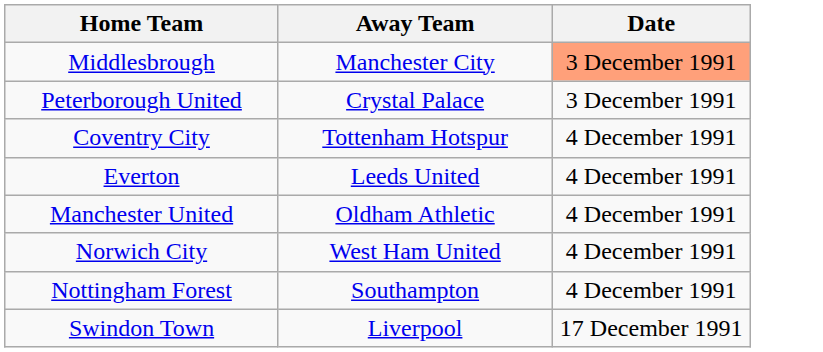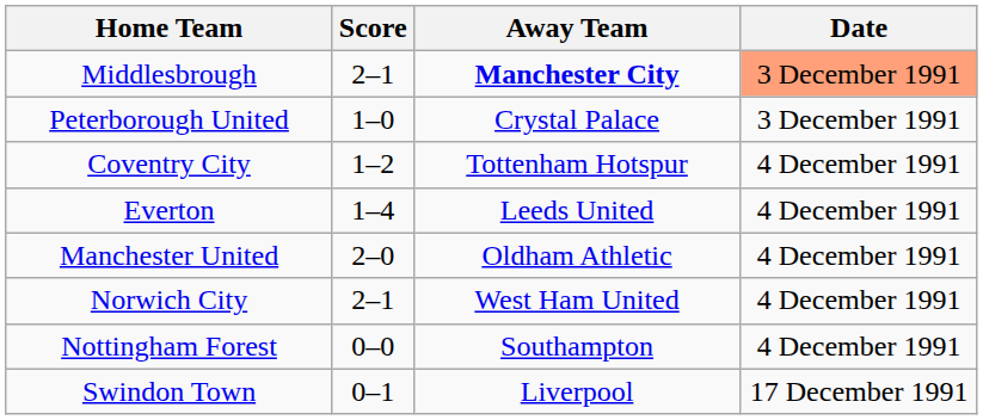 <table class="wikitable" style="text-align:center;">
 <tr>
 <th width=175>Home Team</th>
+<th width=20>Score</th>
 <th width=175>Away Team</th>
 <th width= 125>Date</th>
 </tr>
 <tr>
 <td><a href='#'>Middlesbrough</a></td>
-<td><a href='#'>Manchester City</a></td>
+<td>2–1</td>
+<td><strong><a href='#'>Manchester City</a></strong></td>
 <td style="background: lightsalmon;">3 December 1991</td>
 </tr>
 <tr>
 <td><a href='#'>Peterborough United</a></td>
+<td>1–0</td>
 <td><a href='#'>Crystal Palace</a></td>
 <td>3 December 1991</td>
 </tr>
 <tr>
 <td><a href='#'>Coventry City</a></td>
+<td>1–2</td>
 <td><a href='#'>Tottenham Hotspur</a></td>
 <td>4 December 1991</td>
 </tr>
 <tr>
 <td><a href='#'>Everton</a></td>
+<td>1–4</td>
 <td><a href='#'>Leeds United</a></td>
 <td>4 December 1991</td>
 </tr>
 <tr>
 <td><a href='#'>Manchester United</a></td>
+<td>2–0</td>
 <td><a href='#'>Oldham Athletic</a></td>
 <td>4 December 1991</td>
 </tr>
 <tr>
 <td><a href='#'>Norwich City</a></td>
+<td>2–1</td>
 <td><a href='#'>West Ham United</a></td>
 <td>4 December 1991</td>
 </tr>
 <tr>
 <td><a href='#'>Nottingham Forest</a></td>
+<td>0–0</td>
 <td><a href='#'>Southampton</a></td>
 <td>4 December 1991</td>
 </tr>
 <tr>
 <td><a href='#'>Swindon Town</a></td>
+<td>0–1</td>
 <td><a href='#'>Liverpool</a></td>
 <td>17 December 1991</td>
 </tr>
 </table>
